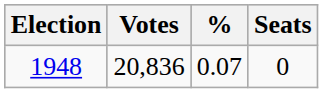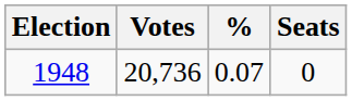 <table class=wikitable style=text-align:center>
 <tr>
 <th>Election</th>
 <th>Votes</th>
 <th>%</th>
 <th>Seats</th>
 </tr>
 <tr>
 <td><a href='#'>1948</a></td>
-<td>20,836</td>
+<td>20,736</td>
 <td>0.07</td>
 <td>0</td>
 </tr>
 </table>
